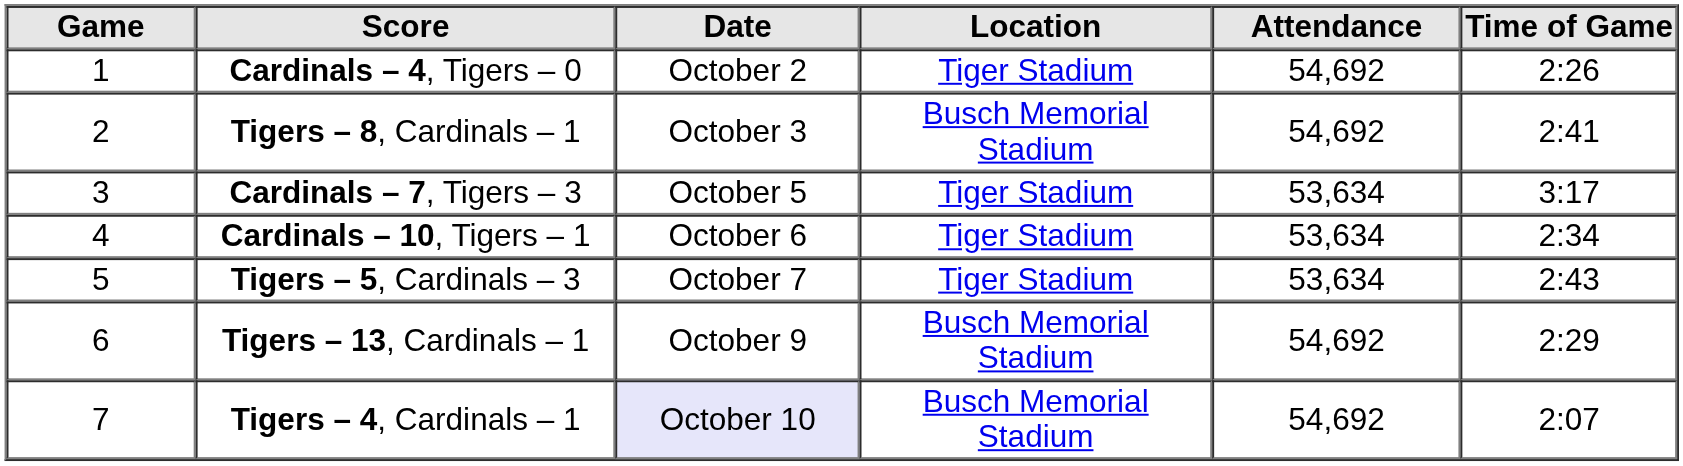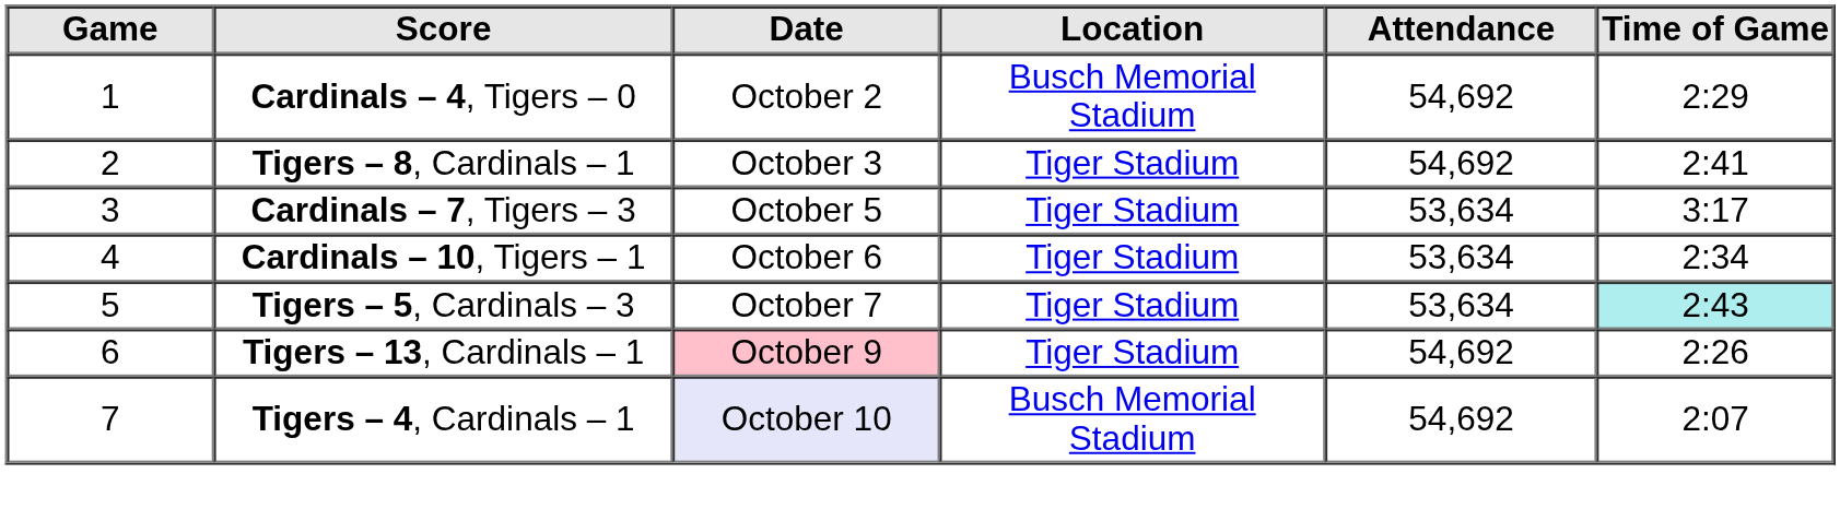 <table border=1 cellspacing=0 width=850 style="margin-left:3em;">
 <tr style="text-align:center; background-color:#e6e6e6;">
 <th width=65>Game</th>
 <th width=150>Score</th>
 <th width=85>Date</th>
 <th width=125>Location</th>
 <th width=85>Attendance</th>
 <th width=75>Time of Game</th>
 </tr>
 <tr style="text-align:center;">
 <td>1</td>
 <td><strong>Cardinals – 4</strong>, Tigers – 0</td>
 <td>October 2</td>
-<td><a href='#'>Tiger Stadium</a></td>
+<td><a href='#'>Busch Memorial Stadium</a></td>
 <td>54,692</td>
-<td>2:26</td>
+<td>2:29</td>
 </tr>
 <tr style="text-align:center;">
 <td>2</td>
 <td><strong>Tigers – 8</strong>, Cardinals – 1</td>
 <td>October 3</td>
-<td><a href='#'>Busch Memorial Stadium</a></td>
+<td><a href='#'>Tiger Stadium</a></td>
 <td>54,692</td>
 <td>2:41</td>
 </tr>
 <tr style="text-align:center;">
 <td>3</td>
 <td><strong>Cardinals – 7</strong>, Tigers – 3</td>
 <td>October 5</td>
 <td><a href='#'>Tiger Stadium</a></td>
 <td>53,634</td>
 <td>3:17</td>
 </tr>
 <tr style="text-align:center;">
 <td>4</td>
 <td><strong>Cardinals – 10</strong>, Tigers – 1</td>
 <td>October 6</td>
 <td><a href='#'>Tiger Stadium</a></td>
 <td>53,634</td>
 <td>2:34</td>
 </tr>
 <tr style="text-align:center;">
 <td>5</td>
 <td><strong>Tigers – 5</strong>, Cardinals – 3</td>
 <td>October 7</td>
 <td><a href='#'>Tiger Stadium</a></td>
 <td>53,634</td>
-<td>2:43</td>
+<td style="background: paleturquoise;">2:43</td>
 </tr>
 <tr style="text-align:center;">
 <td>6</td>
 <td><strong>Tigers – 13</strong>, Cardinals – 1</td>
-<td>October 9</td>
-<td><a href='#'>Busch Memorial Stadium</a></td>
+<td style="background: pink;">October 9</td>
+<td><a href='#'>Tiger Stadium</a></td>
 <td>54,692</td>
-<td>2:29</td>
+<td>2:26</td>
 </tr>
 <tr style="text-align:center;">
 <td>7</td>
 <td><strong>Tigers – 4</strong>, Cardinals – 1</td>
 <td style="background: lavender;">October 10</td>
 <td><a href='#'>Busch Memorial Stadium</a></td>
 <td>54,692</td>
 <td>2:07</td>
 </tr>
 <tr>
 </tr>
 </table>
